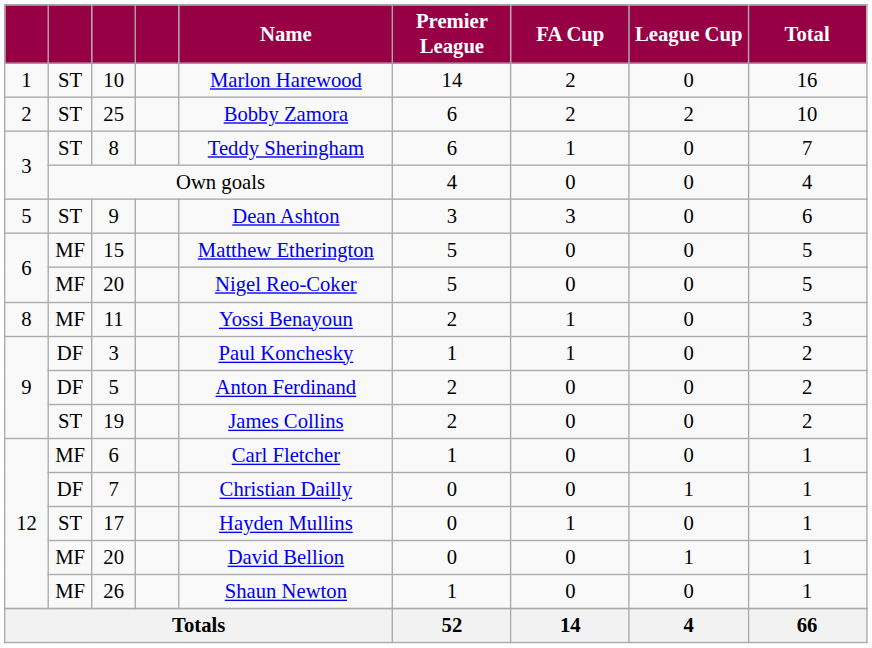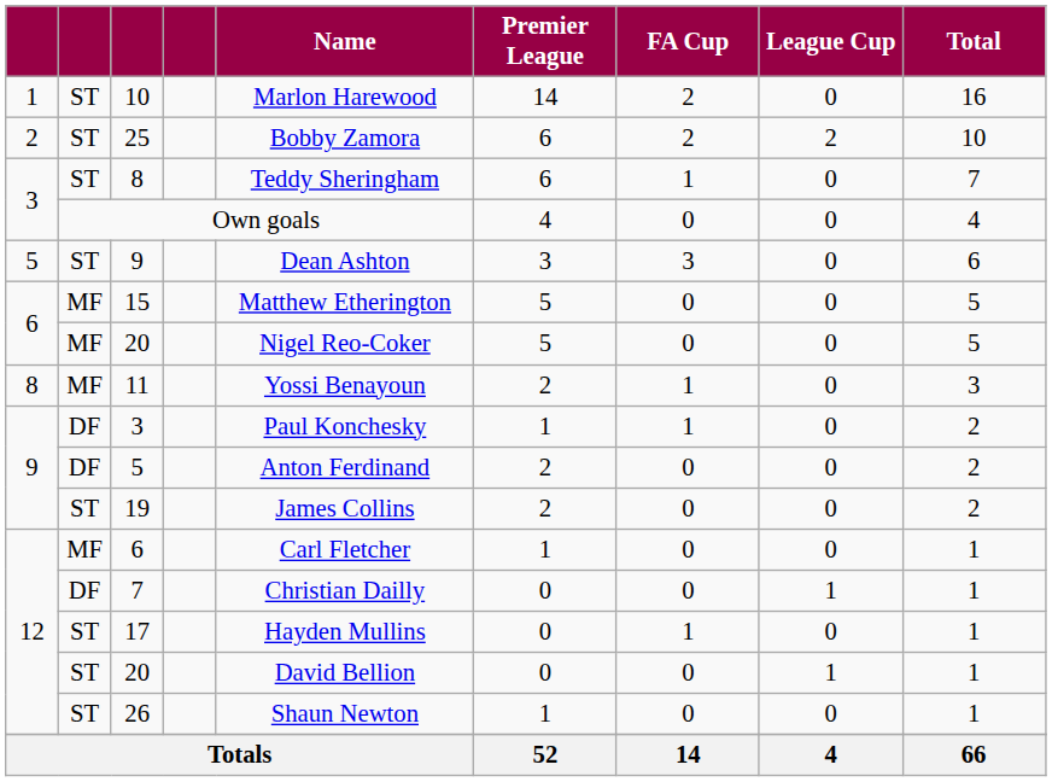 <table class="wikitable sortable" style="font-size: 95%; text-align: center;">
 <tr>
 <th style="width:25px; background:#970045; color:white;"></th>
 <th style="width:25px; background:#970045; color:white;"></th>
 <th style="width:25px; background:#970045; color:white;"></th>
 <th style="width:25px; background:#970045; color:white;"></th>
 <th style="width:150px; background:#970045; color:white;">Name</th>
 <th style="width:80px; background:#970045; color:white;">Premier League</th>
 <th style="width:80px; background:#970045; color:white;">FA Cup</th>
 <th style="width:80px; background:#970045; color:white;">League Cup</th>
 <th style="width:80px; background:#970045; color:white;">Total</th>
 </tr>
 <tr>
 <td>1</td>
 <td>ST</td>
 <td>10</td>
 <td></td>
 <td data-sort-value="Harewood, Marlon"><a href='#'>Marlon Harewood</a></td>
 <td>14</td>
 <td>2</td>
 <td>0</td>
 <td>16</td>
 </tr>
 <tr>
 <td>2</td>
 <td>ST</td>
 <td>25</td>
 <td></td>
 <td data-sort-value="Zamora, Bobby"><a href='#'>Bobby Zamora</a></td>
 <td>6</td>
 <td>2</td>
 <td>2</td>
 <td>10</td>
 </tr>
 <tr>
 <td rowspan=2>3</td>
 <td>ST</td>
 <td>8</td>
 <td></td>
 <td data-sort-value="Sheringham, Teddy"><a href='#'>Teddy Sheringham</a></td>
 <td>6</td>
 <td>1</td>
 <td>0</td>
 <td>7</td>
 </tr>
 <tr>
 <td colspan="4">Own goals</td>
 <td>4</td>
 <td>0</td>
 <td>0</td>
 <td>4</td>
 </tr>
 <tr>
 <td>5</td>
 <td>ST</td>
 <td>9</td>
 <td></td>
 <td data-sort-value="Ashton, Dean"><a href='#'>Dean Ashton</a></td>
 <td>3</td>
 <td>3</td>
 <td>0</td>
 <td>6</td>
 </tr>
 <tr>
 <td rowspan=2>6</td>
 <td>MF</td>
 <td>15</td>
 <td></td>
 <td data-sort-value="Etherington, Matthew"><a href='#'>Matthew Etherington</a></td>
 <td>5</td>
 <td>0</td>
 <td>0</td>
 <td>5</td>
 </tr>
 <tr>
 <td>MF</td>
 <td>20</td>
 <td></td>
 <td data-sort-value="Reo-Coker, Nigel"><a href='#'>Nigel Reo-Coker</a></td>
 <td>5</td>
 <td>0</td>
 <td>0</td>
 <td>5</td>
 </tr>
 <tr>
 <td>8</td>
 <td>MF</td>
 <td>11</td>
 <td></td>
 <td data-sort-value="Benayoun, Yossi"><a href='#'>Yossi Benayoun</a></td>
 <td>2</td>
 <td>1</td>
 <td>0</td>
 <td>3</td>
 </tr>
 <tr>
 <td rowspan=3>9</td>
 <td>DF</td>
 <td>3</td>
 <td></td>
 <td data-sort-value="Konchesky, Paul"><a href='#'>Paul Konchesky</a></td>
 <td>1</td>
 <td>1</td>
 <td>0</td>
 <td>2</td>
 </tr>
 <tr>
 <td>DF</td>
 <td>5</td>
 <td></td>
 <td data-sort-value="Ferdinand, Anton"><a href='#'>Anton Ferdinand</a></td>
 <td>2</td>
 <td>0</td>
 <td>0</td>
 <td>2</td>
 </tr>
 <tr>
 <td>ST</td>
 <td>19</td>
 <td></td>
 <td data-sort-value="Collins, James"><a href='#'>James Collins</a></td>
 <td>2</td>
 <td>0</td>
 <td>0</td>
 <td>2</td>
 </tr>
 <tr>
 <td rowspan=5>12</td>
 <td>MF</td>
 <td>6</td>
 <td></td>
 <td data-sort-value="Fletcher, Carl"><a href='#'>Carl Fletcher</a></td>
 <td>1</td>
 <td>0</td>
 <td>0</td>
 <td>1</td>
 </tr>
 <tr>
 <td>DF</td>
 <td>7</td>
 <td></td>
 <td data-sort-value="Dailly, Christian"><a href='#'>Christian Dailly</a></td>
 <td>0</td>
 <td>0</td>
 <td>1</td>
 <td>1</td>
 </tr>
 <tr>
 <td>ST</td>
 <td>17</td>
 <td></td>
 <td data-sort-value="Mullins, Hayden"><a href='#'>Hayden Mullins</a></td>
 <td>0</td>
 <td>1</td>
 <td>0</td>
 <td>1</td>
 </tr>
 <tr>
-<td>MF</td>
+<td>ST</td>
 <td>20</td>
 <td></td>
 <td data-sort-value="Bellion, David"><a href='#'>David Bellion</a></td>
 <td>0</td>
 <td>0</td>
 <td>1</td>
 <td>1</td>
 </tr>
 <tr>
-<td>MF</td>
+<td>ST</td>
 <td>26</td>
 <td></td>
 <td data-sort-value="Newton, Shaun"><a href='#'>Shaun Newton</a></td>
 <td>1</td>
 <td>0</td>
 <td>0</td>
 <td>1</td>
 </tr>
 <tr>
 </tr>
 <tr class="sortbottom">
 </tr>
 <tr class="sortbottom">
 <th colspan=5>Totals</th>
 <th>52</th>
 <th>14</th>
 <th>4</th>
 <th>66</th>
 </tr>
 </table>
